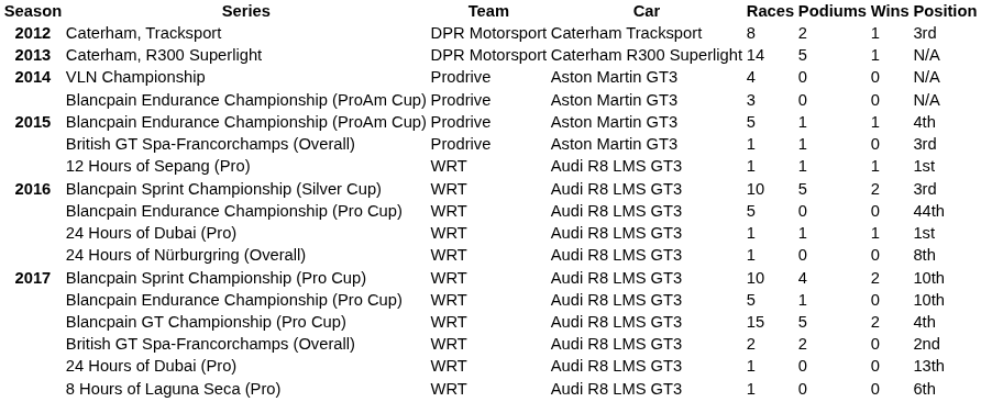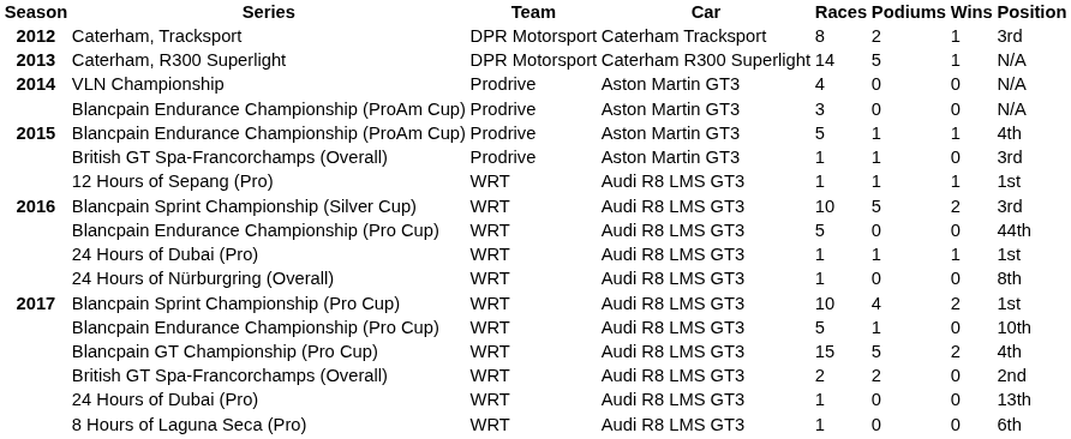 <table>
 <tr>
 <th>Season</th>
 <th>Series</th>
 <th>Team</th>
 <th>Car</th>
 <th>Races</th>
 <th>Podiums</th>
 <th>Wins</th>
 <th>Position</th>
 </tr>
 <tr>
 <th>2012</th>
 <td>Caterham, Tracksport</td>
 <td>DPR Motorsport</td>
 <td>Caterham Tracksport</td>
 <td>8</td>
 <td>2</td>
 <td>1</td>
 <td>3rd</td>
 </tr>
 <tr>
 <th>2013</th>
 <td>Caterham, R300 Superlight</td>
 <td>DPR Motorsport</td>
 <td>Caterham R300 Superlight</td>
 <td>14</td>
 <td>5</td>
 <td>1</td>
 <td>N/A</td>
 </tr>
 <tr>
 <th>2014</th>
 <td>VLN Championship</td>
 <td>Prodrive</td>
 <td>Aston Martin GT3</td>
 <td>4</td>
 <td>0</td>
 <td>0</td>
 <td>N/A</td>
 </tr>
 <tr>
 <th></th>
 <td>Blancpain Endurance Championship (ProAm Cup)</td>
 <td>Prodrive</td>
 <td>Aston Martin GT3</td>
 <td>3</td>
 <td>0</td>
 <td>0</td>
 <td>N/A</td>
 </tr>
 <tr>
 <th>2015</th>
 <td>Blancpain Endurance Championship (ProAm Cup)</td>
 <td>Prodrive</td>
 <td>Aston Martin GT3</td>
 <td>5</td>
 <td>1</td>
 <td>1</td>
 <td>4th</td>
 </tr>
 <tr>
 <th></th>
 <td>British GT Spa-Francorchamps (Overall)</td>
 <td>Prodrive</td>
 <td>Aston Martin GT3</td>
 <td>1</td>
 <td>1</td>
 <td>0</td>
 <td>3rd</td>
 </tr>
 <tr>
 <th></th>
 <td>12 Hours of Sepang (Pro)</td>
 <td>WRT</td>
 <td>Audi R8 LMS GT3</td>
 <td>1</td>
 <td>1</td>
 <td>1</td>
 <td>1st</td>
 </tr>
 <tr>
 <th>2016</th>
 <td>Blancpain Sprint Championship (Silver Cup)</td>
 <td>WRT</td>
 <td>Audi R8 LMS GT3</td>
 <td>10</td>
 <td>5</td>
 <td>2</td>
 <td>3rd</td>
 </tr>
 <tr>
 <th></th>
 <td>Blancpain Endurance Championship (Pro Cup)</td>
 <td>WRT</td>
 <td>Audi R8 LMS GT3</td>
 <td>5</td>
 <td>0</td>
 <td>0</td>
 <td>44th</td>
 </tr>
 <tr>
 <th></th>
 <td>24 Hours of Dubai (Pro)</td>
 <td>WRT</td>
 <td>Audi R8 LMS GT3</td>
 <td>1</td>
 <td>1</td>
 <td>1</td>
 <td>1st</td>
 </tr>
 <tr>
 <th></th>
 <td>24 Hours of Nürburgring (Overall)</td>
 <td>WRT</td>
 <td>Audi R8 LMS GT3</td>
 <td>1</td>
 <td>0</td>
 <td>0</td>
 <td>8th</td>
 </tr>
 <tr>
 <th>2017</th>
 <td>Blancpain Sprint Championship (Pro Cup)</td>
 <td>WRT</td>
 <td>Audi R8 LMS GT3</td>
 <td>10</td>
 <td>4</td>
 <td>2</td>
-<td>10th</td>
+<td>1st</td>
 </tr>
 <tr>
 <th></th>
 <td>Blancpain Endurance Championship (Pro Cup)</td>
 <td>WRT</td>
 <td>Audi R8 LMS GT3</td>
 <td>5</td>
 <td>1</td>
 <td>0</td>
 <td>10th</td>
 </tr>
 <tr>
 <th></th>
 <td>Blancpain GT Championship (Pro Cup)</td>
 <td>WRT</td>
 <td>Audi R8 LMS GT3</td>
 <td>15</td>
 <td>5</td>
 <td>2</td>
 <td>4th</td>
 </tr>
 <tr>
 <th></th>
 <td>British GT Spa-Francorchamps (Overall)</td>
 <td>WRT</td>
 <td>Audi R8 LMS GT3</td>
 <td>2</td>
 <td>2</td>
 <td>0</td>
 <td>2nd</td>
 </tr>
 <tr>
 <th></th>
 <td>24 Hours of Dubai (Pro)</td>
 <td>WRT</td>
 <td>Audi R8 LMS GT3</td>
 <td>1</td>
 <td>0</td>
 <td>0</td>
 <td>13th</td>
 </tr>
 <tr>
 <th></th>
 <td>8 Hours of Laguna Seca (Pro)</td>
 <td>WRT</td>
 <td>Audi R8 LMS GT3</td>
 <td>1</td>
 <td>0</td>
 <td>0</td>
 <td>6th</td>
 </tr>
 <tr>
 </tr>
 </table>
